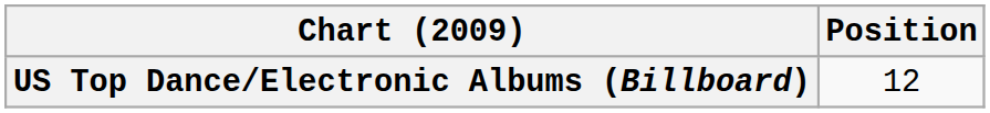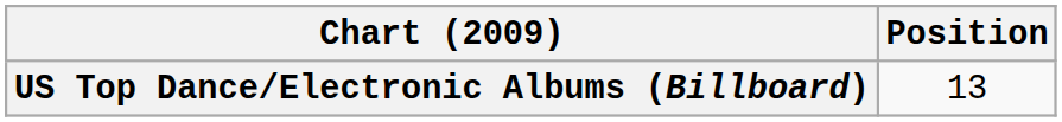 <table class="wikitable sortable plainrowheaders" style="text-align:center">
 <tr>
 <th scope="col">Chart (2009)</th>
 <th scope="col">Position</th>
 </tr>
 <tr>
 <th scope="row">US Top Dance/Electronic Albums (<em>Billboard</em>)</th>
-<td>12</td>
+<td>13</td>
 </tr>
 </table>
